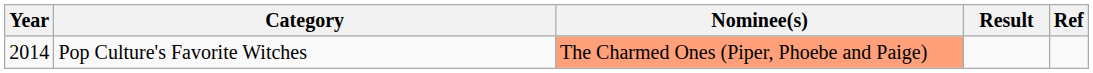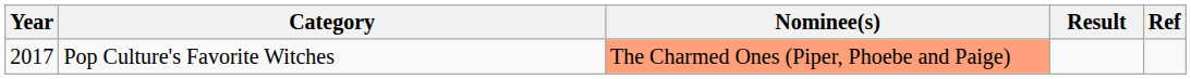 <table class="wikitable">
 <tr>
 <th>Year</th>
 <th width=470>Category</th>
 <th width=375>Nominee(s)</th>
 <th width=65>Result</th>
 <th>Ref</th>
 </tr>
 <tr>
-<td>2014</td>
+<td>2017</td>
 <td>Pop Culture's Favorite Witches</td>
 <td style="background: lightsalmon;">The Charmed Ones (Piper, Phoebe and Paige)</td>
 <td></td>
 <td></td>
 </tr>
 </table>
